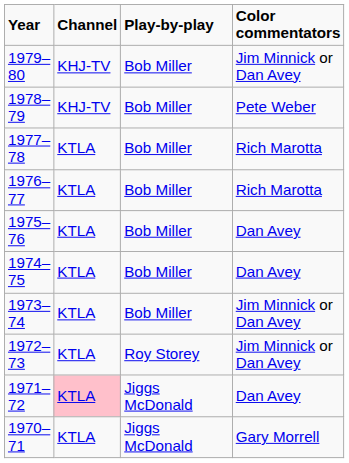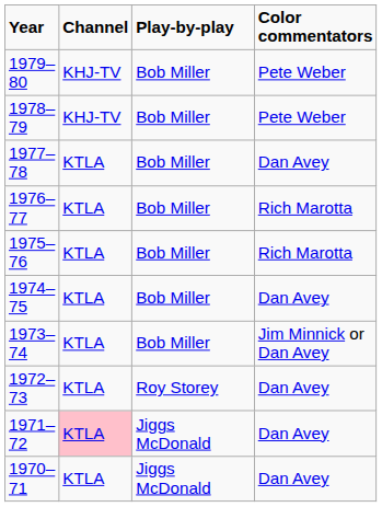 <table class="wikitable">
 <tr>
 <td width="40"><strong>Year</strong></td>
 <td width="40"><strong>Channel</strong></td>
 <td width="110"><strong>Play-by-play</strong></td>
 <td width="110"><strong>Color commentators</strong></td>
 </tr>
 <tr>
 <td><a href='#'>1979–80</a></td>
 <td><a href='#'>KHJ-TV</a></td>
 <td><a href='#'>Bob Miller</a></td>
-<td><a href='#'>Jim Minnick</a> or <a href='#'>Dan Avey</a></td>
+<td><a href='#'>Pete Weber</a></td>
 </tr>
 <tr>
 <td><a href='#'>1978–79</a></td>
 <td><a href='#'>KHJ-TV</a></td>
 <td><a href='#'>Bob Miller</a></td>
 <td><a href='#'>Pete Weber</a></td>
 </tr>
 <tr>
 <td><a href='#'>1977–78</a></td>
 <td><a href='#'>KTLA</a></td>
 <td><a href='#'>Bob Miller</a></td>
-<td><a href='#'>Rich Marotta</a></td>
+<td><a href='#'>Dan Avey</a></td>
 </tr>
 <tr>
 <td><a href='#'>1976–77</a></td>
 <td><a href='#'>KTLA</a></td>
 <td><a href='#'>Bob Miller</a></td>
 <td><a href='#'>Rich Marotta</a></td>
 </tr>
 <tr>
 <td><a href='#'>1975–76</a></td>
 <td><a href='#'>KTLA</a></td>
 <td><a href='#'>Bob Miller</a></td>
-<td><a href='#'>Dan Avey</a></td>
+<td><a href='#'>Rich Marotta</a></td>
 </tr>
 <tr>
 <td><a href='#'>1974–75</a></td>
 <td><a href='#'>KTLA</a></td>
 <td><a href='#'>Bob Miller</a></td>
 <td><a href='#'>Dan Avey</a></td>
 </tr>
 <tr>
 <td><a href='#'>1973–74</a></td>
 <td><a href='#'>KTLA</a></td>
 <td><a href='#'>Bob Miller</a></td>
 <td><a href='#'>Jim Minnick</a> or <a href='#'>Dan Avey</a></td>
 </tr>
 <tr>
 <td><a href='#'>1972–73</a></td>
 <td><a href='#'>KTLA</a></td>
 <td><a href='#'>Roy Storey</a></td>
-<td><a href='#'>Jim Minnick</a> or <a href='#'>Dan Avey</a></td>
+<td><a href='#'>Dan Avey</a></td>
 </tr>
 <tr>
 <td><a href='#'>1971–72</a></td>
 <td style="background: pink;"><a href='#'>KTLA</a></td>
 <td><a href='#'>Jiggs McDonald</a></td>
 <td><a href='#'>Dan Avey</a></td>
 </tr>
 <tr>
 <td><a href='#'>1970–71</a></td>
 <td><a href='#'>KTLA</a></td>
 <td><a href='#'>Jiggs McDonald</a></td>
-<td><a href='#'>Gary Morrell</a></td>
+<td><a href='#'>Dan Avey</a></td>
 </tr>
 </table>
